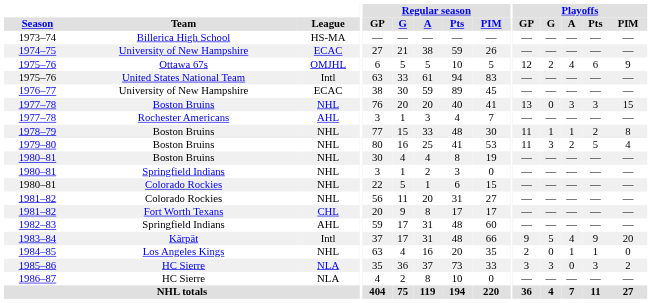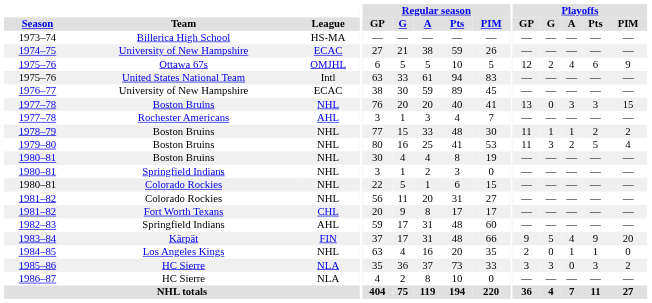 <table border="0" cellpadding="1" cellspacing="0" style="text-align:center; width:60em">
 <tr bgcolor="#e0e0e0">
 <th colspan="3" bgcolor="#ffffff"></th>
 <th rowspan="100" bgcolor="#ffffff"></th>
 <th colspan="5"><a href='#'>Regular season</a></th>
 <th rowspan="100" bgcolor="#ffffff"></th>
 <th colspan="5"><a href='#'>Playoffs</a></th>
 </tr>
 <tr bgcolor="#e0e0e0">
 <th><a href='#'>Season</a></th>
 <th>Team</th>
 <th>League</th>
 <th>GP</th>
 <th><a href='#'>G</a></th>
 <th><a href='#'>A</a></th>
 <th><a href='#'>Pts</a></th>
 <th><a href='#'>PIM</a></th>
 <th>GP</th>
 <th>G</th>
 <th>A</th>
 <th>Pts</th>
 <th>PIM</th>
 </tr>
 <tr>
 <td>1973–74</td>
 <td><a href='#'>Billerica High School</a></td>
 <td>HS-MA</td>
 <td>—</td>
 <td>—</td>
 <td>—</td>
 <td>—</td>
 <td>—</td>
 <td>—</td>
 <td>—</td>
 <td>—</td>
 <td>—</td>
 <td>—</td>
 </tr>
 <tr bgcolor="#f0f0f0">
 <td><a href='#'>1974–75</a></td>
 <td><a href='#'>University of New Hampshire</a></td>
 <td><a href='#'>ECAC</a></td>
 <td>27</td>
 <td>21</td>
 <td>38</td>
 <td>59</td>
 <td>26</td>
 <td>—</td>
 <td>—</td>
 <td>—</td>
 <td>—</td>
 <td>—</td>
 </tr>
 <tr>
 <td><a href='#'>1975–76</a></td>
 <td><a href='#'>Ottawa 67s</a></td>
 <td><a href='#'>OMJHL</a></td>
 <td>6</td>
 <td>5</td>
 <td>5</td>
 <td>10</td>
 <td>5</td>
 <td>12</td>
 <td>2</td>
 <td>4</td>
 <td>6</td>
 <td>9</td>
 </tr>
 <tr bgcolor="#f0f0f0">
 <td>1975–76</td>
 <td><a href='#'>United States National Team</a></td>
 <td>Intl</td>
 <td>63</td>
 <td>33</td>
 <td>61</td>
 <td>94</td>
 <td>83</td>
 <td>—</td>
 <td>—</td>
 <td>—</td>
 <td>—</td>
 <td>—</td>
 </tr>
 <tr>
 <td><a href='#'>1976–77</a></td>
 <td>University of New Hampshire</td>
 <td>ECAC</td>
 <td>38</td>
 <td>30</td>
 <td>59</td>
 <td>89</td>
 <td>45</td>
 <td>—</td>
 <td>—</td>
 <td>—</td>
 <td>—</td>
 <td>—</td>
 </tr>
 <tr bgcolor="#f0f0f0">
 <td><a href='#'>1977–78</a></td>
 <td><a href='#'>Boston Bruins</a></td>
 <td><a href='#'>NHL</a></td>
 <td>76</td>
 <td>20</td>
 <td>20</td>
 <td>40</td>
 <td>41</td>
 <td>13</td>
 <td>0</td>
 <td>3</td>
 <td>3</td>
 <td>15</td>
 </tr>
 <tr>
 <td><a href='#'>1977–78</a></td>
 <td><a href='#'>Rochester Americans</a></td>
 <td><a href='#'>AHL</a></td>
 <td>3</td>
 <td>1</td>
 <td>3</td>
 <td>4</td>
 <td>7</td>
 <td>—</td>
 <td>—</td>
 <td>—</td>
 <td>—</td>
 <td>—</td>
 </tr>
 <tr bgcolor="#f0f0f0">
 <td><a href='#'>1978–79</a></td>
 <td>Boston Bruins</td>
 <td>NHL</td>
 <td>77</td>
 <td>15</td>
 <td>33</td>
 <td>48</td>
 <td>30</td>
 <td>11</td>
 <td>1</td>
 <td>1</td>
 <td>2</td>
-<td>8</td>
+<td>2</td>
 </tr>
 <tr>
 <td><a href='#'>1979–80</a></td>
 <td>Boston Bruins</td>
 <td>NHL</td>
 <td>80</td>
 <td>16</td>
 <td>25</td>
 <td>41</td>
 <td>53</td>
 <td>11</td>
 <td>3</td>
 <td>2</td>
 <td>5</td>
 <td>4</td>
 </tr>
 <tr bgcolor="#f0f0f0">
 <td><a href='#'>1980–81</a></td>
 <td>Boston Bruins</td>
 <td>NHL</td>
 <td>30</td>
 <td>4</td>
 <td>4</td>
 <td>8</td>
 <td>19</td>
 <td>—</td>
 <td>—</td>
 <td>—</td>
 <td>—</td>
 <td>—</td>
 </tr>
 <tr>
 <td><a href='#'>1980–81</a></td>
 <td><a href='#'>Springfield Indians</a></td>
 <td>NHL</td>
 <td>3</td>
 <td>1</td>
 <td>2</td>
 <td>3</td>
 <td>0</td>
 <td>—</td>
 <td>—</td>
 <td>—</td>
 <td>—</td>
 <td>—</td>
 </tr>
 <tr bgcolor="#f0f0f0">
 <td>1980–81</td>
 <td><a href='#'>Colorado Rockies</a></td>
 <td>NHL</td>
 <td>22</td>
 <td>5</td>
 <td>1</td>
 <td>6</td>
 <td>15</td>
 <td>—</td>
 <td>—</td>
 <td>—</td>
 <td>—</td>
 <td>—</td>
 </tr>
 <tr>
 <td><a href='#'>1981–82</a></td>
 <td>Colorado Rockies</td>
 <td>NHL</td>
 <td>56</td>
 <td>11</td>
 <td>20</td>
 <td>31</td>
 <td>27</td>
 <td>—</td>
 <td>—</td>
 <td>—</td>
 <td>—</td>
 <td>—</td>
 </tr>
 <tr bgcolor="#f0f0f0">
 <td><a href='#'>1981–82</a></td>
 <td><a href='#'>Fort Worth Texans</a></td>
 <td><a href='#'>CHL</a></td>
 <td>20</td>
 <td>9</td>
 <td>8</td>
 <td>17</td>
 <td>17</td>
 <td>—</td>
 <td>—</td>
 <td>—</td>
 <td>—</td>
 <td>—</td>
 </tr>
 <tr>
 <td><a href='#'>1982–83</a></td>
 <td>Springfield Indians</td>
 <td>AHL</td>
 <td>59</td>
 <td>17</td>
 <td>31</td>
 <td>48</td>
 <td>60</td>
 <td>—</td>
 <td>—</td>
 <td>—</td>
 <td>—</td>
 <td>—</td>
 </tr>
 <tr bgcolor="#f0f0f0">
 <td><a href='#'>1983–84</a></td>
 <td><a href='#'>Kärpät</a></td>
-<td>Intl</td>
+<td><a href='#'>FIN</a></td>
 <td>37</td>
 <td>17</td>
 <td>31</td>
 <td>48</td>
 <td>66</td>
 <td>9</td>
 <td>5</td>
 <td>4</td>
 <td>9</td>
 <td>20</td>
 </tr>
 <tr>
 <td><a href='#'>1984–85</a></td>
 <td><a href='#'>Los Angeles Kings</a></td>
 <td>NHL</td>
 <td>63</td>
 <td>4</td>
 <td>16</td>
 <td>20</td>
 <td>35</td>
 <td>2</td>
 <td>0</td>
 <td>1</td>
 <td>1</td>
 <td>0</td>
 </tr>
 <tr bgcolor="#f0f0f0">
 <td><a href='#'>1985–86</a></td>
 <td><a href='#'>HC Sierre</a></td>
 <td><a href='#'>NLA</a></td>
 <td>35</td>
 <td>36</td>
 <td>37</td>
 <td>73</td>
 <td>33</td>
 <td>3</td>
 <td>3</td>
 <td>0</td>
 <td>3</td>
 <td>2</td>
 </tr>
 <tr>
 <td><a href='#'>1986–87</a></td>
 <td>HC Sierre</td>
 <td>NLA</td>
 <td>4</td>
 <td>2</td>
 <td>8</td>
 <td>10</td>
 <td>0</td>
 <td>—</td>
 <td>—</td>
 <td>—</td>
 <td>—</td>
 <td>—</td>
 </tr>
 <tr bgcolor="#e0e0e0">
 <th colspan="3">NHL totals</th>
 <th>404</th>
 <th>75</th>
 <th>119</th>
 <th>194</th>
 <th>220</th>
 <th>36</th>
 <th>4</th>
 <th>7</th>
 <th>11</th>
 <th>27</th>
 </tr>
 </table>
